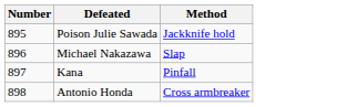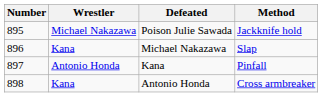 <table class="wikitable sortable">
 <tr>
 <th>Number</th>
+<th>Wrestler</th>
 <th>Defeated</th>
 <th>Method</th>
 </tr>
 <tr>
 <td>895</td>
+<td><a href='#'>Michael Nakazawa</a></td>
 <td>Poison Julie Sawada</td>
 <td><a href='#'>Jackknife hold</a></td>
 </tr>
 <tr>
 <td>896</td>
+<td><a href='#'>Kana</a></td>
 <td>Michael Nakazawa</td>
 <td><a href='#'>Slap</a></td>
 </tr>
 <tr>
 <td>897</td>
+<td><a href='#'>Antonio Honda</a></td>
 <td>Kana</td>
 <td><a href='#'>Pinfall</a></td>
 </tr>
 <tr>
 <td>898</td>
+<td><a href='#'>Kana</a></td>
 <td>Antonio Honda</td>
 <td><a href='#'>Cross armbreaker</a></td>
 </tr>
 </table>
